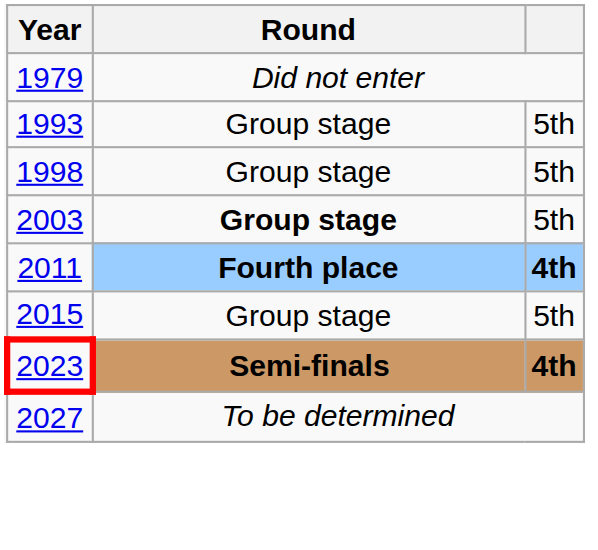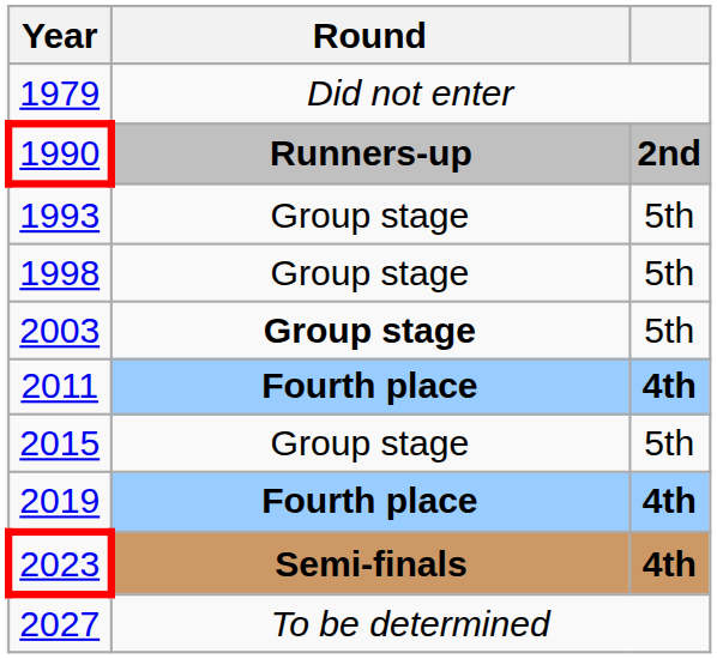 <table class="wikitable" style="text-align: center; font-size:90%">
 <tr>
 <th>Year</th>
 <th style="width:200px">Round</th>
 <th></th>
 </tr>
 <tr>
 <td><a href='#'>1979</a></td>
 <td colspan="2"><em>Did not enter</em></td>
+</tr>
+<tr>
+<td style="border: 3px solid red"><a href='#'>1990</a></td>
+<td bgcolor=Silver><strong>Runners-up</strong></td>
+<td bgcolor=Silver><strong>2nd</strong></td>
 </tr>
 <tr>
 <td><a href='#'>1993</a></td>
 <td>Group stage</td>
 <td>5th</td>
 </tr>
 <tr>
 <td><a href='#'>1998</a></td>
 <td>Group stage</td>
 <td>5th</td>
 </tr>
 <tr>
 <td><a href='#'>2003</a></td>
 <td><strong>Group stage</strong></td>
 <td>5th</td>
 </tr>
 <tr>
 <td><a href='#'>2011</a></td>
 <td bgcolor="9acdff"><strong>Fourth place</strong></td>
 <td bgcolor="9acdff"><strong>4th</strong></td>
 </tr>
 <tr>
 <td><a href='#'>2015</a></td>
 <td>Group stage</td>
 <td>5th</td>
 </tr>
 <tr>
+<td><a href='#'>2019</a></td>
+<td bgcolor="9acdff"><strong>Fourth place</strong></td>
+<td bgcolor="9acdff"><strong>4th</strong></td>
+</tr>
+<tr>
 <td style="border: 3px solid red"><a href='#'>2023</a></td>
 <td bgcolor="cc9966"><strong>Semi-finals</strong></td>
 <td bgcolor="cc9966"><strong>4th</strong></td>
 </tr>
 <tr>
 <td><a href='#'>2027</a></td>
 <td colspan="2"><em>To be determined</em></td>
 </tr>
 </table>
